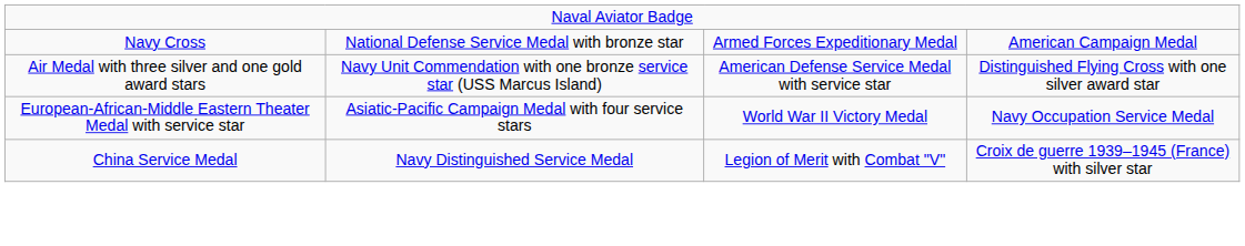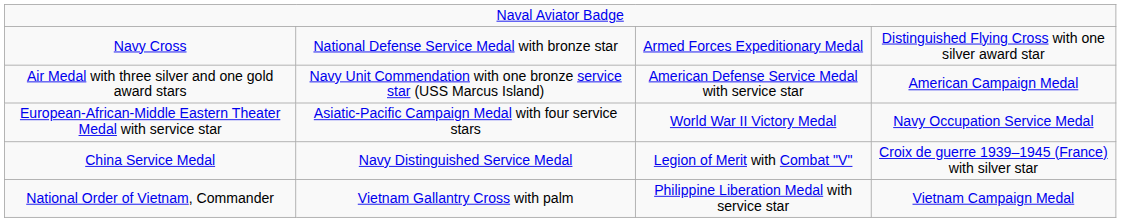 <table class="wikitable" style="margin:1em auto; text-align:center;">
 <tr>
 <td colspan="4"><a href='#'>Naval Aviator Badge</a></td>
 </tr>
 <tr>
 <td><a href='#'>Navy Cross</a></td>
 <td><a href='#'>National Defense Service Medal</a> with bronze star</td>
 <td><a href='#'>Armed Forces Expeditionary Medal</a></td>
-<td><a href='#'>American Campaign Medal</a></td>
+<td><a href='#'>Distinguished Flying Cross</a> with one silver award star</td>
 </tr>
 <tr>
 <td><a href='#'>Air Medal</a> with three silver and one gold award stars</td>
 <td><a href='#'>Navy Unit Commendation</a> with one bronze <a href='#'>service star</a> (USS Marcus Island)</td>
 <td><a href='#'>American Defense Service Medal</a> with service star</td>
-<td><a href='#'>Distinguished Flying Cross</a> with one silver award star</td>
+<td><a href='#'>American Campaign Medal</a></td>
 </tr>
 <tr>
 <td><a href='#'>European-African-Middle Eastern Theater Medal</a> with service star</td>
 <td><a href='#'>Asiatic-Pacific Campaign Medal</a> with four service stars</td>
 <td><a href='#'>World War II Victory Medal</a></td>
 <td><a href='#'>Navy Occupation Service Medal</a></td>
 </tr>
 <tr>
 <td><a href='#'>China Service Medal</a></td>
 <td><a href='#'>Navy Distinguished Service Medal</a></td>
 <td><a href='#'>Legion of Merit</a> with <a href='#'>Combat "V"</a></td>
 <td><a href='#'>Croix de guerre 1939–1945 (France)</a> with silver star</td>
 </tr>
+<tr>
+<td><a href='#'>National Order of Vietnam</a>, Commander</td>
+<td><a href='#'>Vietnam Gallantry Cross</a> with palm</td>
+<td><a href='#'>Philippine Liberation Medal</a> with service star</td>
+<td><a href='#'>Vietnam Campaign Medal</a></td>
+</tr>
 </table>
